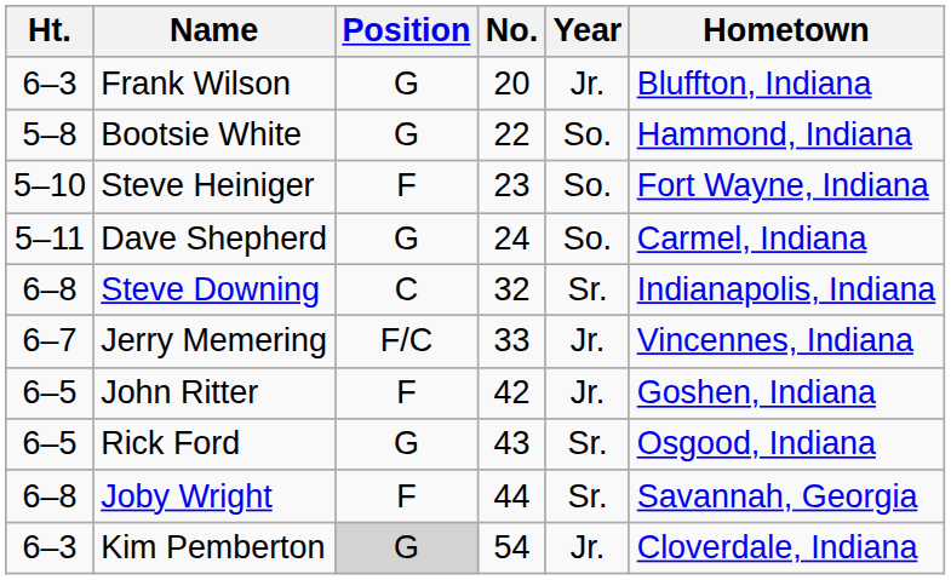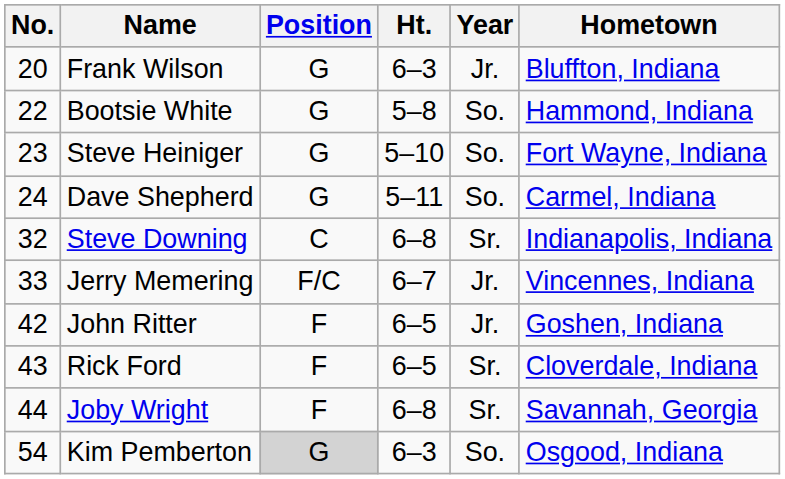 <table class="wikitable" style="text-align:center">
 <tr>
-<th>Ht.</th>
+<th>No.</th>
 <th>Name</th>
 <th><a href='#'>Position</a></th>
-<th>No.</th>
+<th>Ht.</th>
 <th>Year</th>
 <th>Hometown</th>
 </tr>
 <tr>
-<td>6–3</td>
+<td>20</td>
 <td style="text-align:left">Frank Wilson</td>
 <td>G</td>
-<td>20</td>
+<td>6–3</td>
 <td>Jr.</td>
 <td style="text-align:left"><a href='#'>Bluffton, Indiana</a></td>
 </tr>
 <tr>
-<td>5–8</td>
+<td>22</td>
 <td style="text-align:left">Bootsie White</td>
 <td>G</td>
-<td>22</td>
+<td>5–8</td>
 <td>So.</td>
 <td style="text-align:left"><a href='#'>Hammond, Indiana</a></td>
 </tr>
 <tr>
+<td>23</td>
+<td style="text-align:left">Steve Heiniger</td>
+<td>G</td>
 <td>5–10</td>
-<td style="text-align:left">Steve Heiniger</td>
-<td>F</td>
-<td>23</td>
 <td>So.</td>
 <td style="text-align:left"><a href='#'>Fort Wayne, Indiana</a></td>
 </tr>
 <tr>
-<td>5–11</td>
+<td>24</td>
 <td style="text-align:left">Dave Shepherd</td>
 <td>G</td>
-<td>24</td>
+<td>5–11</td>
 <td>So.</td>
 <td style="text-align:left"><a href='#'>Carmel, Indiana</a></td>
 </tr>
 <tr>
-<td>6–8</td>
+<td>32</td>
 <td style="text-align:left"><a href='#'>Steve Downing</a></td>
 <td>C</td>
-<td>32</td>
+<td>6–8</td>
 <td>Sr.</td>
 <td style="text-align:left"><a href='#'>Indianapolis, Indiana</a></td>
 </tr>
 <tr>
-<td>6–7</td>
+<td>33</td>
 <td style="text-align:left">Jerry Memering</td>
 <td>F/C</td>
-<td>33</td>
+<td>6–7</td>
 <td>Jr.</td>
 <td style="text-align:left"><a href='#'>Vincennes, Indiana</a></td>
 </tr>
 <tr>
-<td>6–5</td>
+<td>42</td>
 <td style="text-align:left">John Ritter</td>
 <td>F</td>
-<td>42</td>
+<td>6–5</td>
 <td>Jr.</td>
 <td style="text-align:left"><a href='#'>Goshen, Indiana</a></td>
 </tr>
 <tr>
+<td>43</td>
+<td style="text-align:left">Rick Ford</td>
+<td>F</td>
 <td>6–5</td>
-<td style="text-align:left">Rick Ford</td>
-<td>G</td>
-<td>43</td>
 <td>Sr.</td>
-<td style="text-align:left"><a href='#'>Osgood, Indiana</a></td>
+<td style="text-align:left"><a href='#'>Cloverdale, Indiana</a></td>
 </tr>
 <tr>
-<td>6–8</td>
+<td>44</td>
 <td style="text-align:left"><a href='#'>Joby Wright</a></td>
 <td>F</td>
-<td>44</td>
+<td>6–8</td>
 <td>Sr.</td>
 <td style="text-align:left"><a href='#'>Savannah, Georgia</a></td>
 </tr>
 <tr>
-<td>6–3</td>
+<td>54</td>
 <td style="text-align:left">Kim Pemberton</td>
 <td style="background: lightgrey;">G</td>
-<td>54</td>
-<td>Jr.</td>
-<td style="text-align:left"><a href='#'>Cloverdale, Indiana</a></td>
+<td>6–3</td>
+<td>So.</td>
+<td style="text-align:left"><a href='#'>Osgood, Indiana</a></td>
 </tr>
 </table>
